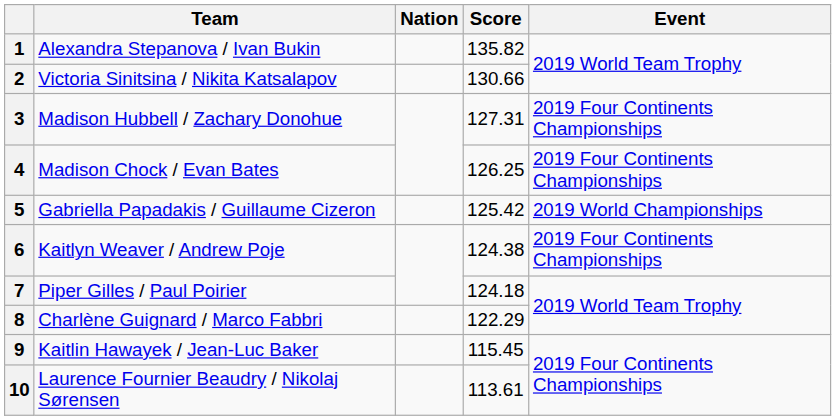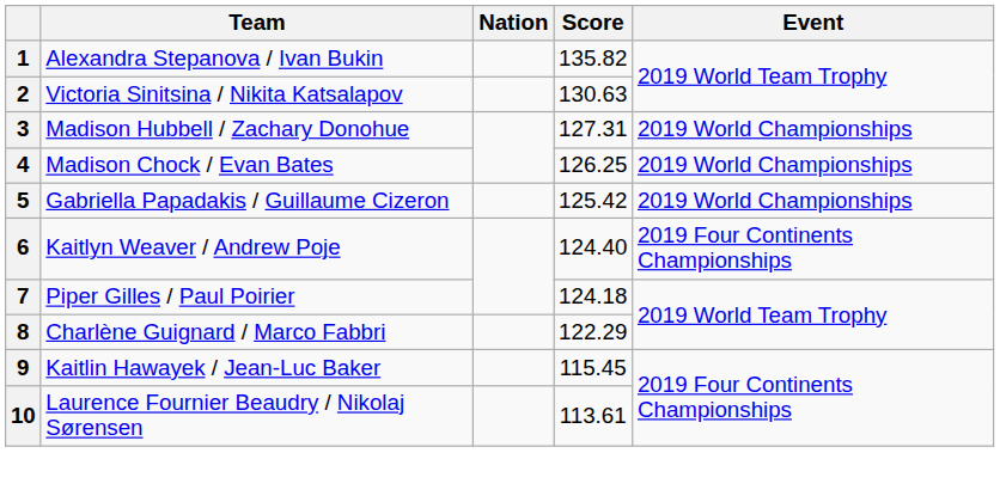 <table class="wikitable sortable" style="text-align:left; width:80%">
 <tr>
 <th scope="col"></th>
 <th scope="col">Team</th>
 <th scope="col">Nation</th>
 <th scope="col">Score</th>
 <th scope="col">Event</th>
 </tr>
 <tr>
 <th scope="row">1</th>
 <td><a href='#'>Alexandra Stepanova</a> / <a href='#'>Ivan Bukin</a></td>
 <td></td>
 <td style="text-align:center;">135.82</td>
 <td rowspan="2"><a href='#'>2019 World Team Trophy</a></td>
 </tr>
 <tr>
 <th scope="row">2</th>
 <td><a href='#'>Victoria Sinitsina</a> / <a href='#'>Nikita Katsalapov</a></td>
 <td></td>
-<td style="text-align:center;">130.66</td>
+<td style="text-align:center;">130.63</td>
 </tr>
 <tr>
 <th scope="row">3</th>
 <td><a href='#'>Madison Hubbell</a> / <a href='#'>Zachary Donohue</a></td>
 <td rowspan="2"></td>
 <td style="text-align:center;">127.31</td>
-<td><a href='#'>2019 Four Continents Championships</a></td>
+<td><a href='#'>2019 World Championships</a></td>
 </tr>
 <tr>
 <th scope="row">4</th>
 <td><a href='#'>Madison Chock</a> / <a href='#'>Evan Bates</a></td>
 <td style="text-align:center;">126.25</td>
-<td><a href='#'>2019 Four Continents Championships</a></td>
+<td><a href='#'>2019 World Championships</a></td>
 </tr>
 <tr>
 <th scope="row">5</th>
 <td><a href='#'>Gabriella Papadakis</a> / <a href='#'>Guillaume Cizeron</a></td>
 <td></td>
 <td style="text-align:center;">125.42</td>
 <td><a href='#'>2019 World Championships</a></td>
 </tr>
 <tr>
 <th scope="row">6</th>
 <td><a href='#'>Kaitlyn Weaver</a> / <a href='#'>Andrew Poje</a></td>
 <td rowspan="2"></td>
-<td style="text-align:center;">124.38</td>
+<td style="text-align:center;">124.40</td>
 <td><a href='#'>2019 Four Continents Championships</a></td>
 </tr>
 <tr>
 <th scope="row">7</th>
 <td><a href='#'>Piper Gilles</a> / <a href='#'>Paul Poirier</a></td>
 <td style="text-align:center;">124.18</td>
 <td rowspan="2"><a href='#'>2019 World Team Trophy</a></td>
 </tr>
 <tr>
 <th scope="row">8</th>
 <td><a href='#'>Charlène Guignard</a> / <a href='#'>Marco Fabbri</a></td>
 <td></td>
 <td style="text-align:center;">122.29</td>
 </tr>
 <tr>
 <th scope="row">9</th>
 <td><a href='#'>Kaitlin Hawayek</a> / <a href='#'>Jean-Luc Baker</a></td>
 <td></td>
 <td style="text-align:center;">115.45</td>
 <td rowspan="2"><a href='#'>2019 Four Continents Championships</a></td>
 </tr>
 <tr>
 <th scope="row">10</th>
 <td><a href='#'>Laurence Fournier Beaudry</a> / <a href='#'>Nikolaj Sørensen</a></td>
 <td></td>
 <td style="text-align:center;">113.61</td>
 </tr>
 </table>
